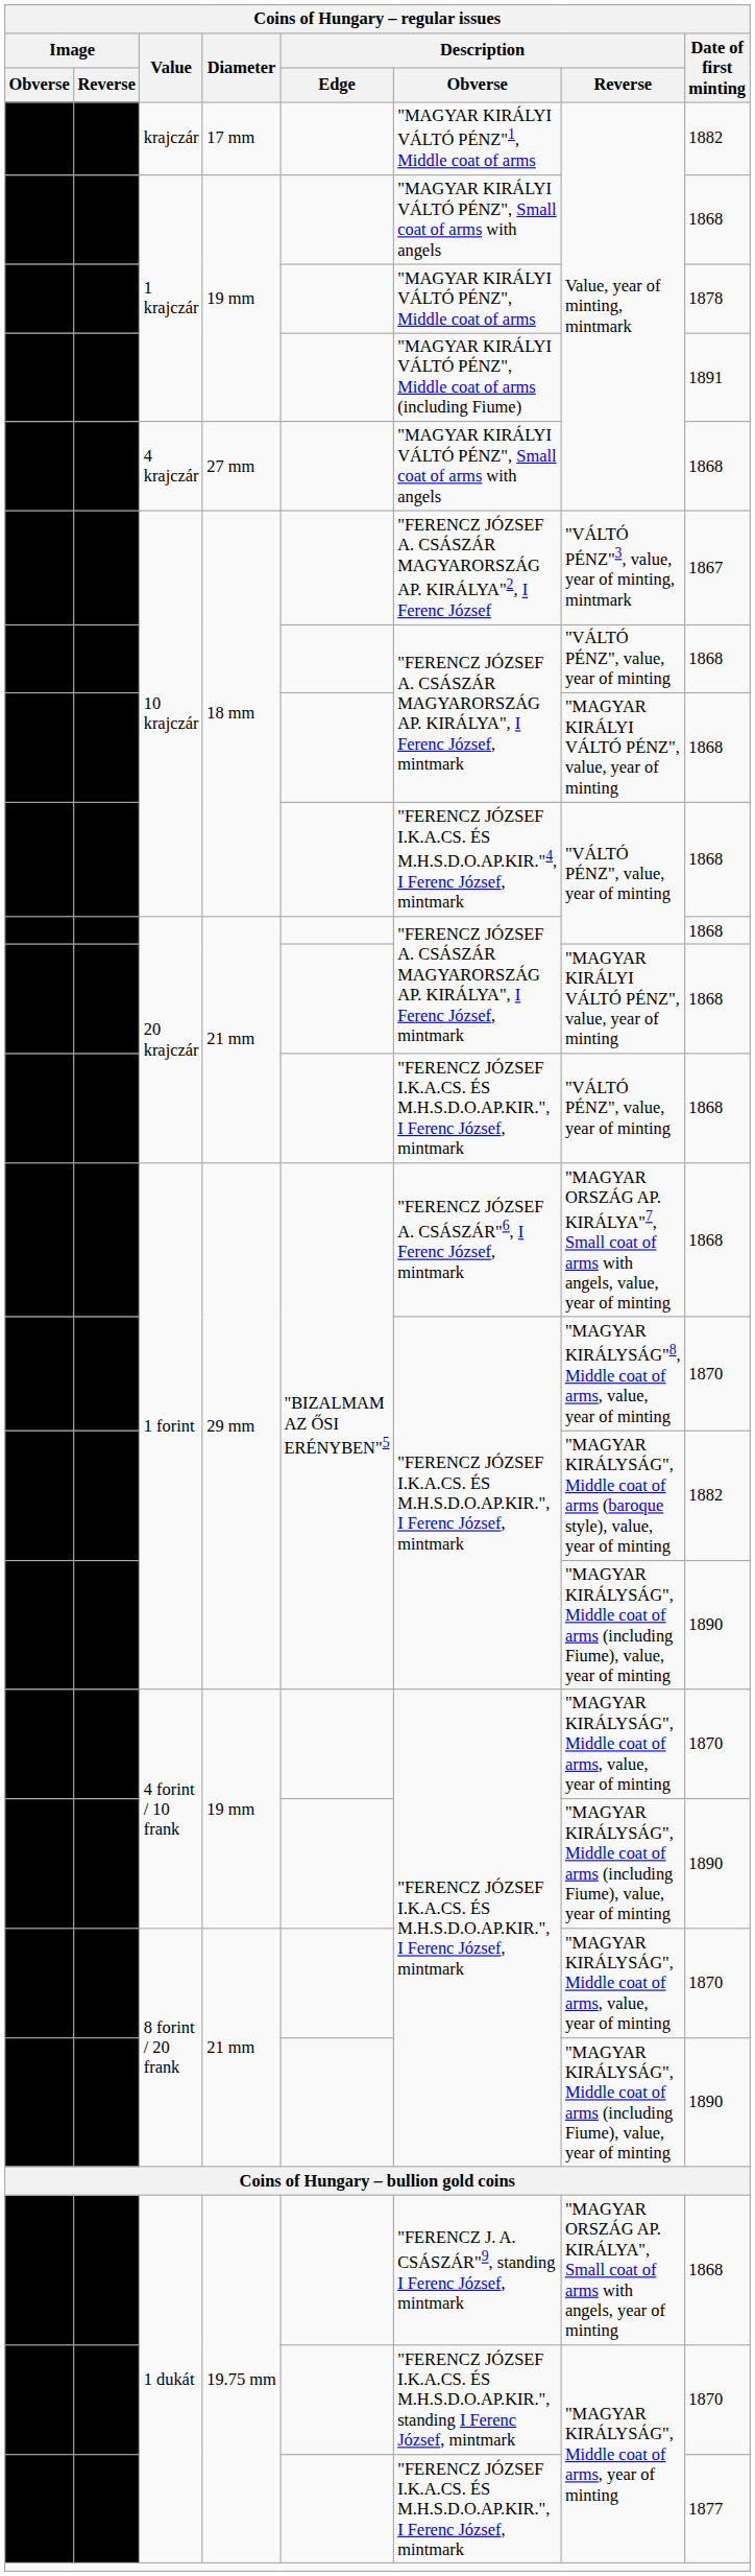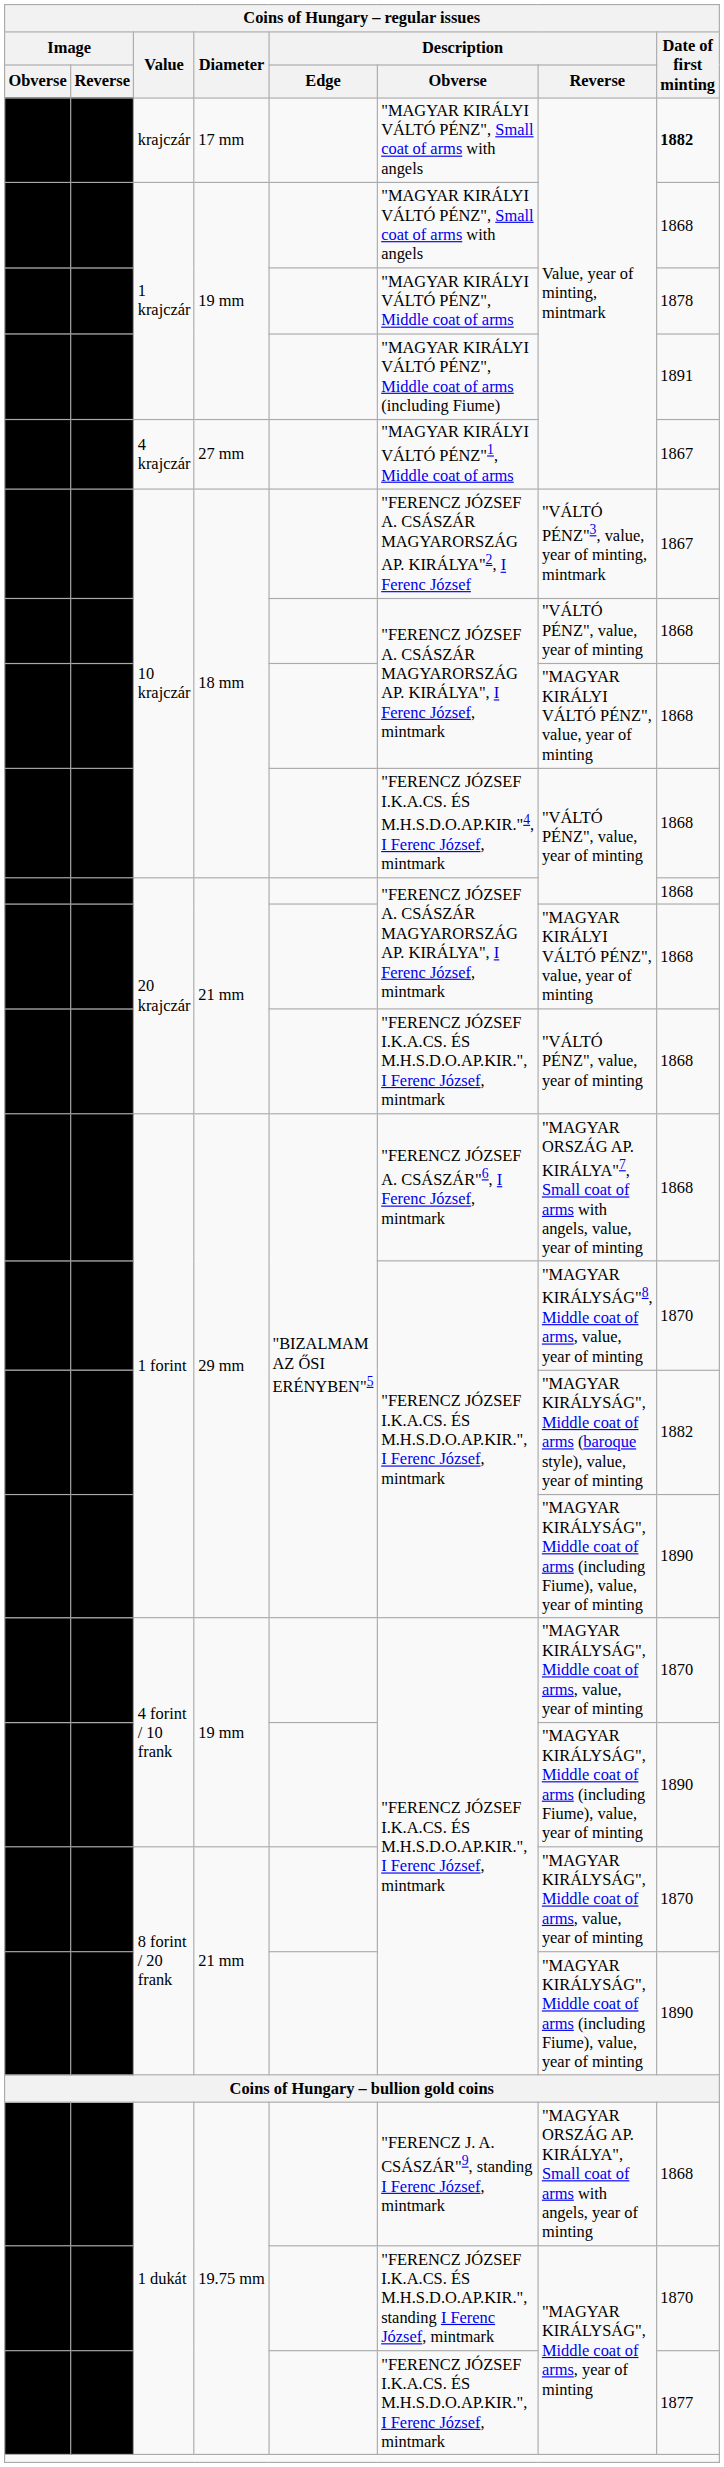 <table class="wikitable" style="font-size:90%">
 <tr>
 <th colspan="8">Coins of Hungary – regular issues</th>
 </tr>
 <tr>
 <th colspan="2">Image</th>
 <th rowspan="2">Value</th>
 <th rowspan="2">Diameter</th>
 <th colspan="3">Description</th>
 <th rowspan="2">Date of first minting</th>
 </tr>
 <tr>
 <th>Obverse</th>
 <th>Reverse</th>
 <th>Edge</th>
 <th>Obverse</th>
 <th>Reverse</th>
 </tr>
 <tr>
 <td align="center" bgcolor="#000000"></td>
 <td align="center" bgcolor="#000000"></td>
 <td> krajczár</td>
 <td>17 mm</td>
 <td></td>
-<td>"MAGYAR KIRÁLYI VÁLTÓ PÉNZ"<sup><a href='#'>1</a></sup>, <a href='#'>Middle coat of arms</a></td>
+<td>"MAGYAR KIRÁLYI VÁLTÓ PÉNZ", <a href='#'>Small coat of arms</a> with angels</td>
 <td rowspan="5">Value, year of minting, mintmark</td>
-<td>1882</td>
+<td><strong>1882</strong></td>
 </tr>
 <tr>
 <td align="center" bgcolor="#000000"></td>
 <td align="center" bgcolor="#000000"></td>
 <td rowspan="3">1 krajczár</td>
 <td rowspan="3">19 mm</td>
 <td></td>
 <td>"MAGYAR KIRÁLYI VÁLTÓ PÉNZ", <a href='#'>Small coat of arms</a> with angels</td>
 <td>1868</td>
 </tr>
 <tr>
 <td align="center" bgcolor="#000000"></td>
 <td align="center" bgcolor="#000000"></td>
 <td></td>
 <td>"MAGYAR KIRÁLYI VÁLTÓ PÉNZ", <a href='#'>Middle coat of arms</a></td>
 <td>1878</td>
 </tr>
 <tr>
 <td align="center" bgcolor="#000000"></td>
 <td align="center" bgcolor="#000000"></td>
 <td></td>
 <td>"MAGYAR KIRÁLYI VÁLTÓ PÉNZ", <a href='#'>Middle coat of arms</a> (including Fiume)</td>
 <td>1891</td>
 </tr>
 <tr>
 <td align="center" bgcolor="#000000"></td>
 <td align="center" bgcolor="#000000"></td>
 <td>4 krajczár</td>
 <td>27 mm</td>
 <td></td>
-<td>"MAGYAR KIRÁLYI VÁLTÓ PÉNZ", <a href='#'>Small coat of arms</a> with angels</td>
-<td>1868</td>
+<td>"MAGYAR KIRÁLYI VÁLTÓ PÉNZ"<sup><a href='#'>1</a></sup>, <a href='#'>Middle coat of arms</a></td>
+<td>1867</td>
 </tr>
 <tr>
 <td align="center" bgcolor="#000000"></td>
 <td align="center" bgcolor="#000000"></td>
 <td rowspan="4">10 krajczár</td>
 <td rowspan="4">18 mm</td>
 <td></td>
 <td>"FERENCZ JÓZSEF A. CSÁSZÁR MAGYARORSZÁG AP. KIRÁLYA"<sup><a href='#'>2</a></sup>, <a href='#'>I Ferenc József</a></td>
 <td>"VÁLTÓ PÉNZ"<sup><a href='#'>3</a></sup>, value, year of minting, mintmark</td>
 <td>1867</td>
 </tr>
 <tr>
 <td align="center" bgcolor="#000000"></td>
 <td align="center" bgcolor="#000000"></td>
 <td></td>
 <td rowspan="2">"FERENCZ JÓZSEF A. CSÁSZÁR MAGYARORSZÁG AP. KIRÁLYA", <a href='#'>I Ferenc József</a>, mintmark</td>
 <td>"VÁLTÓ PÉNZ", value, year of minting</td>
 <td>1868</td>
 </tr>
 <tr>
 <td align="center" bgcolor="#000000"></td>
 <td align="center" bgcolor="#000000"></td>
 <td></td>
 <td>"MAGYAR KIRÁLYI VÁLTÓ PÉNZ", value, year of minting</td>
 <td>1868</td>
 </tr>
 <tr>
 <td align="center" bgcolor="#000000"></td>
 <td align="center" bgcolor="#000000"></td>
 <td></td>
 <td>"FERENCZ JÓZSEF I.K.A.CS. ÉS M.H.S.D.O.AP.KIR."<sup><a href='#'>4</a></sup>, <a href='#'>I Ferenc József</a>, mintmark</td>
 <td rowspan="2">"VÁLTÓ PÉNZ", value, year of minting</td>
 <td>1868</td>
 </tr>
 <tr>
 <td align="center" bgcolor="#000000"></td>
 <td align="center" bgcolor="#000000"></td>
 <td rowspan="3">20 krajczár</td>
 <td rowspan="3">21 mm</td>
 <td></td>
 <td rowspan="2">"FERENCZ JÓZSEF A. CSÁSZÁR MAGYARORSZÁG AP. KIRÁLYA", <a href='#'>I Ferenc József</a>, mintmark</td>
 <td>1868</td>
 </tr>
 <tr>
 <td align="center" bgcolor="#000000"></td>
 <td align="center" bgcolor="#000000"></td>
 <td></td>
 <td>"MAGYAR KIRÁLYI VÁLTÓ PÉNZ", value, year of minting</td>
 <td>1868</td>
 </tr>
 <tr>
 <td align="center" bgcolor="#000000"></td>
 <td align="center" bgcolor="#000000"></td>
 <td></td>
 <td>"FERENCZ JÓZSEF I.K.A.CS. ÉS M.H.S.D.O.AP.KIR.", <a href='#'>I Ferenc József</a>, mintmark</td>
 <td>"VÁLTÓ PÉNZ", value, year of minting</td>
 <td>1868</td>
 </tr>
 <tr>
 <td align="center" bgcolor="#000000"></td>
 <td align="center" bgcolor="#000000"></td>
 <td rowspan="4">1 forint</td>
 <td rowspan="4">29 mm</td>
 <td rowspan="4">"BIZALMAM AZ ŐSI ERÉNYBEN"<sup><a href='#'>5</a></sup></td>
 <td>"FERENCZ JÓZSEF A. CSÁSZÁR"<sup><a href='#'>6</a></sup>, <a href='#'>I Ferenc József</a>, mintmark</td>
 <td>"MAGYAR ORSZÁG AP. KIRÁLYA"<sup><a href='#'>7</a></sup>, <a href='#'>Small coat of arms</a> with angels, value, year of minting</td>
 <td>1868</td>
 </tr>
 <tr>
 <td align="center" bgcolor="#000000"></td>
 <td align="center" bgcolor="#000000"></td>
 <td rowspan="3">"FERENCZ JÓZSEF I.K.A.CS. ÉS M.H.S.D.O.AP.KIR.", <a href='#'>I Ferenc József</a>, mintmark</td>
 <td>"MAGYAR KIRÁLYSÁG"<sup><a href='#'>8</a></sup>, <a href='#'>Middle coat of arms</a>, value, year of minting</td>
 <td>1870</td>
 </tr>
 <tr>
 <td align="center" bgcolor="#000000"></td>
 <td align="center" bgcolor="#000000"></td>
 <td>"MAGYAR KIRÁLYSÁG", <a href='#'>Middle coat of arms</a> (<a href='#'>baroque</a> style), value, year of minting</td>
 <td>1882</td>
 </tr>
 <tr>
 <td align="center" bgcolor="#000000"></td>
 <td align="center" bgcolor="#000000"></td>
 <td>"MAGYAR KIRÁLYSÁG", <a href='#'>Middle coat of arms</a> (including Fiume), value, year of minting</td>
 <td>1890</td>
 </tr>
 <tr>
 <td align="center" bgcolor="#000000"></td>
 <td align="center" bgcolor="#000000"></td>
 <td rowspan="2">4 forint / 10 frank</td>
 <td rowspan="2">19 mm</td>
 <td></td>
 <td rowspan="4">"FERENCZ JÓZSEF I.K.A.CS. ÉS M.H.S.D.O.AP.KIR.", <a href='#'>I Ferenc József</a>, mintmark</td>
 <td>"MAGYAR KIRÁLYSÁG", <a href='#'>Middle coat of arms</a>, value, year of minting</td>
 <td>1870</td>
 </tr>
 <tr>
 <td align="center" bgcolor="#000000"></td>
 <td align="center" bgcolor="#000000"></td>
 <td></td>
 <td>"MAGYAR KIRÁLYSÁG", <a href='#'>Middle coat of arms</a> (including Fiume), value, year of minting</td>
 <td>1890</td>
 </tr>
 <tr>
 <td align="center" bgcolor="#000000"></td>
 <td align="center" bgcolor="#000000"></td>
 <td rowspan="2">8 forint / 20 frank</td>
 <td rowspan="2">21 mm</td>
 <td></td>
 <td>"MAGYAR KIRÁLYSÁG", <a href='#'>Middle coat of arms</a>, value, year of minting</td>
 <td>1870</td>
 </tr>
 <tr>
 <td align="center" bgcolor="#000000"></td>
 <td align="center" bgcolor="#000000"></td>
 <td></td>
 <td>"MAGYAR KIRÁLYSÁG", <a href='#'>Middle coat of arms</a> (including Fiume), value, year of minting</td>
 <td>1890</td>
 </tr>
 <tr>
 <th colspan="8">Coins of Hungary – bullion gold coins</th>
 </tr>
 <tr>
 <td align="center" bgcolor="#000000"></td>
 <td align="center" bgcolor="#000000"></td>
 <td rowspan="3">1 dukát</td>
 <td rowspan="3">19.75 mm</td>
 <td></td>
 <td>"FERENCZ J. A. CSÁSZÁR"<sup><a href='#'>9</a></sup>, standing <a href='#'>I Ferenc József</a>, mintmark</td>
 <td>"MAGYAR ORSZÁG AP. KIRÁLYA", <a href='#'>Small coat of arms</a> with angels, year of minting</td>
 <td>1868</td>
 </tr>
 <tr>
 <td align="center" bgcolor="#000000"></td>
 <td align="center" bgcolor="#000000"></td>
 <td></td>
 <td>"FERENCZ JÓZSEF I.K.A.CS. ÉS M.H.S.D.O.AP.KIR.", standing <a href='#'>I Ferenc József</a>, mintmark</td>
 <td rowspan="2">"MAGYAR KIRÁLYSÁG", <a href='#'>Middle coat of arms</a>, year of minting</td>
 <td>1870</td>
 </tr>
 <tr>
 <td align="center" bgcolor="#000000"></td>
 <td align="center" bgcolor="#000000"></td>
 <td></td>
 <td>"FERENCZ JÓZSEF I.K.A.CS. ÉS M.H.S.D.O.AP.KIR.", <a href='#'>I Ferenc József</a>, mintmark</td>
 <td>1877</td>
 </tr>
 <tr>
 <td colspan="8"></td>
 </tr>
 </table>
